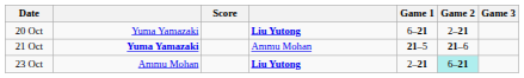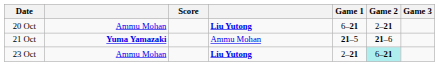 <table class="wikitable" style="text-align:center; font-size:90% ">
 <tr>
 <th width="60">Date</th>
 <th align="right" width="200"></th>
 <th width="60">Score</th>
 <th align="left" width="200"></th>
 <th width="50">Game 1</th>
 <th width="50">Game 2</th>
 <th width="50">Game 3</th>
 </tr>
 <tr>
 <td>20 Oct</td>
-<td align="right"><a href='#'>Yuma Yamazaki</a> </td>
+<td align="right"><a href='#'>Ammu Mohan</a> </td>
 <td align="center"></td>
 <td align="left"><strong> <a href='#'>Liu Yutong</a></strong></td>
 <td>6–<strong>21</strong></td>
 <td>2–<strong>21</strong></td>
 <td></td>
 </tr>
 <tr>
 <td>21 Oct</td>
 <td align="right"><strong><a href='#'>Yuma Yamazaki</a> </strong></td>
 <td align="center"></td>
 <td align="left"> <a href='#'>Ammu Mohan</a></td>
 <td><strong>21</strong>–5</td>
 <td><strong>21</strong>–6</td>
 <td></td>
 </tr>
 <tr>
 <td>23 Oct</td>
 <td align="right"><a href='#'>Ammu Mohan</a> </td>
 <td align="center"></td>
 <td align="left"><strong> <a href='#'>Liu Yutong</a></strong></td>
 <td>2–<strong>21</strong></td>
 <td style="background: paleturquoise;">6–<strong>21</strong></td>
 <td></td>
 </tr>
 </table>
